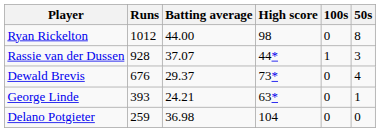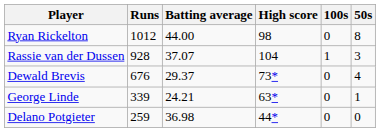 <table class="wikitable">
 <tr>
 <th>Player</th>
 <th>Runs</th>
 <th>Batting average</th>
 <th>High score</th>
 <th>100s</th>
 <th>50s</th>
 </tr>
 <tr>
 <td><a href='#'>Ryan Rickelton</a></td>
 <td>1012</td>
 <td>44.00</td>
 <td>98</td>
 <td>0</td>
 <td>8</td>
 </tr>
 <tr>
 <td><a href='#'>Rassie van der Dussen</a></td>
 <td>928</td>
 <td>37.07</td>
-<td>44<a href='#'>*</a></td>
+<td>104</td>
 <td>1</td>
 <td>3</td>
 </tr>
 <tr>
 <td><a href='#'>Dewald Brevis</a></td>
 <td>676</td>
 <td>29.37</td>
 <td>73<a href='#'>*</a></td>
 <td>0</td>
 <td>4</td>
 </tr>
 <tr>
 <td><a href='#'>George Linde</a></td>
-<td>393</td>
+<td>339</td>
 <td>24.21</td>
 <td>63<a href='#'>*</a></td>
 <td>0</td>
 <td>1</td>
 </tr>
 <tr>
 <td><a href='#'>Delano Potgieter</a></td>
 <td>259</td>
 <td>36.98</td>
-<td>104</td>
+<td>44<a href='#'>*</a></td>
 <td>0</td>
 <td>0</td>
 </tr>
 </table>
